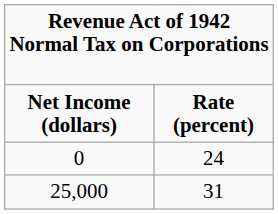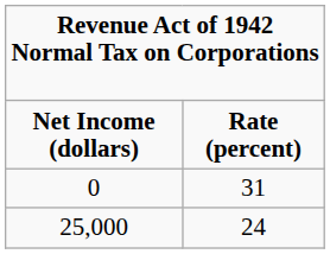 <table class="wikitable" style="text-align:center;">
 <tr>
 <td colspan="4"><strong>Revenue Act of 1942<br>Normal Tax on Corporations</strong><br><br> </td>
 </tr>
 <tr>
 <td><strong>Net Income<br>(dollars)</strong></td>
 <td><strong>Rate<br>(percent)</strong></td>
 </tr>
 <tr>
 <td>0</td>
-<td>24</td>
+<td>31</td>
 </tr>
 <tr>
 <td>25,000</td>
-<td>31</td>
+<td>24</td>
 </tr>
 </table>
